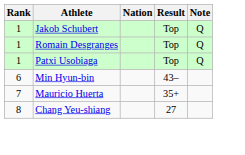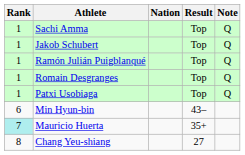 <table class="wikitable sortable" style="text-align:center">
 <tr>
 <th>Rank</th>
 <th>Athlete</th>
 <th>Nation</th>
 <th>Result</th>
 <th>Note</th>
 </tr>
 <tr bgcolor=ccffcc>
 <td>1</td>
+<td align=left><a href='#'>Sachi Amma</a></td>
+<td align=left></td>
+<td>Top</td>
+<td>Q</td>
+</tr>
+<tr bgcolor=ccffcc>
+<td>1</td>
 <td align=left><a href='#'>Jakob Schubert</a></td>
+<td align=left></td>
+<td>Top</td>
+<td>Q</td>
+</tr>
+<tr bgcolor=ccffcc>
+<td>1</td>
+<td align=left><a href='#'>Ramón Julián Puigblanqué</a></td>
 <td align=left></td>
 <td>Top</td>
 <td>Q</td>
 </tr>
 <tr bgcolor=ccffcc>
 <td>1</td>
 <td align=left><a href='#'>Romain Desgranges</a></td>
 <td align=left></td>
 <td>Top</td>
 <td>Q</td>
 </tr>
 <tr bgcolor=ccffcc>
 <td>1</td>
 <td align=left><a href='#'>Patxi Usobiaga</a></td>
 <td align=left></td>
 <td>Top</td>
 <td>Q</td>
 </tr>
 <tr>
 <td>6</td>
 <td align=left><a href='#'>Min Hyun-bin</a></td>
 <td align=left></td>
 <td>43–</td>
 <td></td>
 </tr>
 <tr>
-<td>7</td>
+<td style="background: paleturquoise;">7</td>
 <td align=left><a href='#'>Mauricio Huerta</a></td>
 <td align=left></td>
 <td>35+</td>
 <td></td>
 </tr>
 <tr>
 <td>8</td>
 <td align=left><a href='#'>Chang Yeu-shiang</a></td>
 <td align=left></td>
 <td>27</td>
 <td></td>
 </tr>
 </table>
